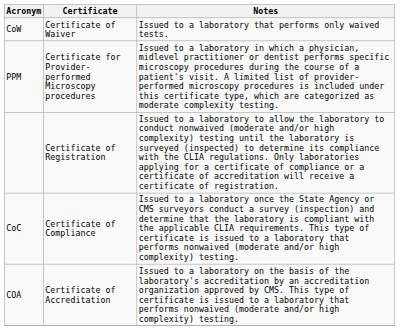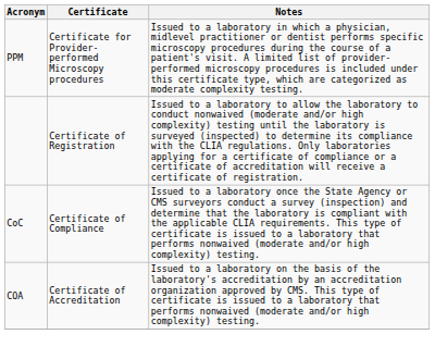 <table class="wikitable sortable">
 <tr>
 <th>Acronym</th>
 <th>Certificate</th>
 <th>Notes</th>
-</tr>
-<tr>
-<td>CoW</td>
-<td>Certificate of Waiver</td>
-<td>Issued to a laboratory that performs only waived tests.</td>
 </tr>
 <tr>
 <td>PPM</td>
 <td>Certificate for Provider-performed Microscopy procedures</td>
 <td>Issued to a laboratory in which a physician, midlevel practitioner or dentist performs specific microscopy procedures during the course of a patient's visit. A limited list of provider-performed microscopy procedures is included under this certificate type, which are categorized as moderate complexity testing.</td>
 </tr>
 <tr>
 <td></td>
 <td>Certificate of Registration</td>
 <td>Issued to a laboratory to allow the laboratory to conduct nonwaived (moderate and/or high complexity) testing until the laboratory is surveyed (inspected) to determine its compliance with the CLIA regulations. Only laboratories applying for a certificate of compliance or a certificate of accreditation will receive a certificate of registration.</td>
 </tr>
 <tr>
 <td>CoC</td>
 <td>Certificate of Compliance</td>
 <td>Issued to a laboratory once the State Agency or CMS surveyors conduct a survey (inspection) and determine that the laboratory is compliant with the applicable CLIA requirements. This type of certificate is issued to a laboratory that performs nonwaived (moderate and/or high complexity) testing.</td>
 </tr>
 <tr>
 <td>COA</td>
 <td>Certificate of Accreditation</td>
 <td>Issued to a laboratory on the basis of the laboratory's accreditation by an accreditation organization approved by CMS. This type of certificate is issued to a laboratory that performs nonwaived (moderate and/or high complexity) testing.</td>
 </tr>
 <tr>
 </tr>
 </table>
